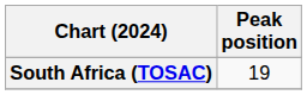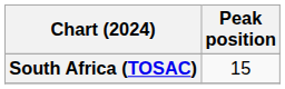 <table class="wikitable sortable plainrowheaders" style="text-align:center">
 <tr>
 <th scope="col">Chart (2024)</th>
 <th scope="col">Peak<br>position</th>
 </tr>
 <tr>
 </tr>
 <tr>
 </tr>
 <tr>
 <th scope="row">South Africa (<a href='#'>TOSAC</a>)</th>
-<td>19</td>
+<td>15</td>
 </tr>
 <tr>
 </tr>
 <tr>
 </tr>
 </table>
